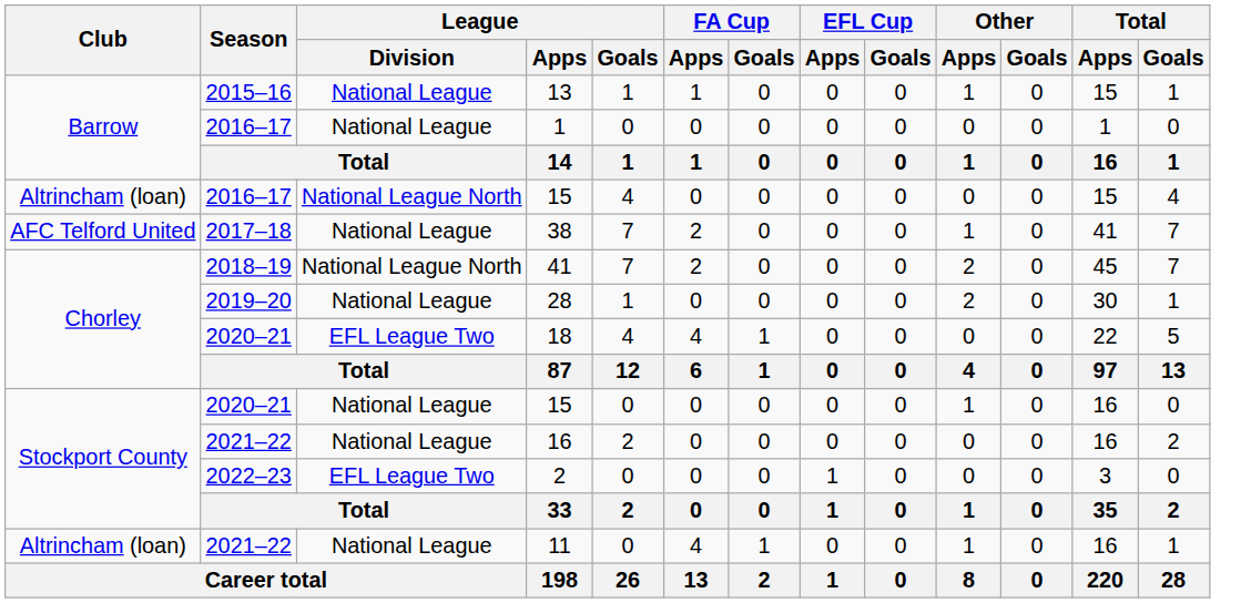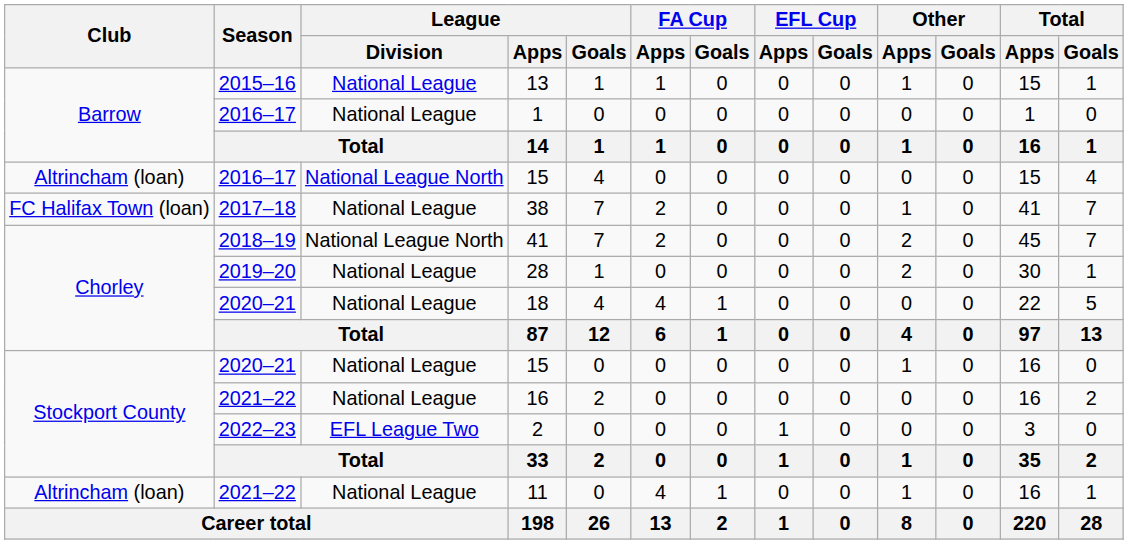 <table class="wikitable" style="text-align:center">
 <tr>
 <th rowspan="2">Club</th>
 <th rowspan="2">Season</th>
 <th colspan="3">League</th>
 <th colspan="2"><a href='#'>FA Cup</a></th>
 <th colspan="2"><a href='#'>EFL Cup</a></th>
 <th colspan="2">Other</th>
 <th colspan="2">Total</th>
 </tr>
 <tr>
 <th>Division</th>
 <th>Apps</th>
 <th>Goals</th>
 <th>Apps</th>
 <th>Goals</th>
 <th>Apps</th>
 <th>Goals</th>
 <th>Apps</th>
 <th>Goals</th>
 <th>Apps</th>
 <th>Goals</th>
 </tr>
 <tr>
 <td rowspan="3"><a href='#'>Barrow</a></td>
 <td><a href='#'>2015–16</a></td>
 <td><a href='#'>National League</a></td>
 <td>13</td>
 <td>1</td>
 <td>1</td>
 <td>0</td>
 <td>0</td>
 <td>0</td>
 <td>1</td>
 <td>0</td>
 <td>15</td>
 <td>1</td>
 </tr>
 <tr>
 <td><a href='#'>2016–17</a></td>
 <td>National League</td>
 <td>1</td>
 <td>0</td>
 <td>0</td>
 <td>0</td>
 <td>0</td>
 <td>0</td>
 <td>0</td>
 <td>0</td>
 <td>1</td>
 <td>0</td>
 </tr>
 <tr>
 <th colspan="2">Total</th>
 <th>14</th>
 <th>1</th>
 <th>1</th>
 <th>0</th>
 <th>0</th>
 <th>0</th>
 <th>1</th>
 <th>0</th>
 <th>16</th>
 <th>1</th>
 </tr>
 <tr>
 <td><a href='#'>Altrincham</a> (loan)</td>
 <td><a href='#'>2016–17</a></td>
 <td><a href='#'>National League North</a></td>
 <td>15</td>
 <td>4</td>
 <td>0</td>
 <td>0</td>
 <td>0</td>
 <td>0</td>
 <td>0</td>
 <td>0</td>
 <td>15</td>
 <td>4</td>
 </tr>
 <tr>
-<td><a href='#'>AFC Telford United</a></td>
+<td><a href='#'>FC Halifax Town</a> (loan)</td>
 <td><a href='#'>2017–18</a></td>
 <td>National League</td>
 <td>38</td>
 <td>7</td>
 <td>2</td>
 <td>0</td>
 <td>0</td>
 <td>0</td>
 <td>1</td>
 <td>0</td>
 <td>41</td>
 <td>7</td>
 </tr>
 <tr>
 <td rowspan="4"><a href='#'>Chorley</a></td>
 <td><a href='#'>2018–19</a></td>
 <td>National League North</td>
 <td>41</td>
 <td>7</td>
 <td>2</td>
 <td>0</td>
 <td>0</td>
 <td>0</td>
 <td>2</td>
 <td>0</td>
 <td>45</td>
 <td>7</td>
 </tr>
 <tr>
 <td><a href='#'>2019–20</a></td>
 <td>National League</td>
 <td>28</td>
 <td>1</td>
 <td>0</td>
 <td>0</td>
 <td>0</td>
 <td>0</td>
 <td>2</td>
 <td>0</td>
 <td>30</td>
 <td>1</td>
 </tr>
 <tr>
 <td><a href='#'>2020–21</a></td>
-<td><a href='#'>EFL League Two</a></td>
+<td>National League</td>
 <td>18</td>
 <td>4</td>
 <td>4</td>
 <td>1</td>
 <td>0</td>
 <td>0</td>
 <td>0</td>
 <td>0</td>
 <td>22</td>
 <td>5</td>
 </tr>
 <tr>
 <th colspan="2">Total</th>
 <th>87</th>
 <th>12</th>
 <th>6</th>
 <th>1</th>
 <th>0</th>
 <th>0</th>
 <th>4</th>
 <th>0</th>
 <th>97</th>
 <th>13</th>
 </tr>
 <tr>
 <td rowspan="4"><a href='#'>Stockport County</a></td>
 <td><a href='#'>2020–21</a></td>
 <td>National League</td>
 <td>15</td>
 <td>0</td>
 <td>0</td>
 <td>0</td>
 <td>0</td>
 <td>0</td>
 <td>1</td>
 <td>0</td>
 <td>16</td>
 <td>0</td>
 </tr>
 <tr>
 <td><a href='#'>2021–22</a></td>
 <td>National League</td>
 <td>16</td>
 <td>2</td>
 <td>0</td>
 <td>0</td>
 <td>0</td>
 <td>0</td>
 <td>0</td>
 <td>0</td>
 <td>16</td>
 <td>2</td>
 </tr>
 <tr>
 <td><a href='#'>2022–23</a></td>
 <td><a href='#'>EFL League Two</a></td>
 <td>2</td>
 <td>0</td>
 <td>0</td>
 <td>0</td>
 <td>1</td>
 <td>0</td>
 <td>0</td>
 <td>0</td>
 <td>3</td>
 <td>0</td>
 </tr>
 <tr>
 <th colspan="2">Total</th>
 <th>33</th>
 <th>2</th>
 <th>0</th>
 <th>0</th>
 <th>1</th>
 <th>0</th>
 <th>1</th>
 <th>0</th>
 <th>35</th>
 <th>2</th>
 </tr>
 <tr>
 <td><a href='#'>Altrincham</a> (loan)</td>
 <td><a href='#'>2021–22</a></td>
 <td>National League</td>
 <td>11</td>
 <td>0</td>
 <td>4</td>
 <td>1</td>
 <td>0</td>
 <td>0</td>
 <td>1</td>
 <td>0</td>
 <td>16</td>
 <td>1</td>
 </tr>
 <tr>
 <th colspan="3">Career total</th>
 <th>198</th>
 <th>26</th>
 <th>13</th>
 <th>2</th>
 <th>1</th>
 <th>0</th>
 <th>8</th>
 <th>0</th>
 <th>220</th>
 <th>28</th>
 </tr>
 </table>
